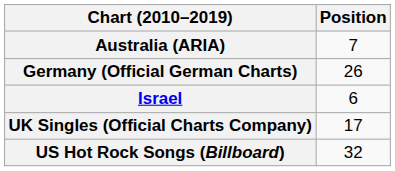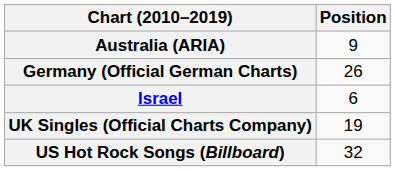 <table class="wikitable sortable plainrowheaders" style="text-align:center">
 <tr>
 <th scope="col">Chart (2010–2019)</th>
 <th scope="col">Position</th>
 </tr>
 <tr>
 <th scope="row">Australia (ARIA)</th>
-<td>7</td>
+<td>9</td>
 </tr>
 <tr>
 <th scope="row">Germany (Official German Charts)</th>
 <td>26</td>
 </tr>
 <tr>
 <th scope="row"><a href='#'>Israel</a></th>
 <td>6</td>
 </tr>
 <tr>
 <th scope="row">UK Singles (Official Charts Company)</th>
-<td>17</td>
+<td>19</td>
 </tr>
 <tr>
 <th scope="row">US Hot Rock Songs (<em>Billboard</em>)</th>
 <td>32</td>
 </tr>
 </table>
